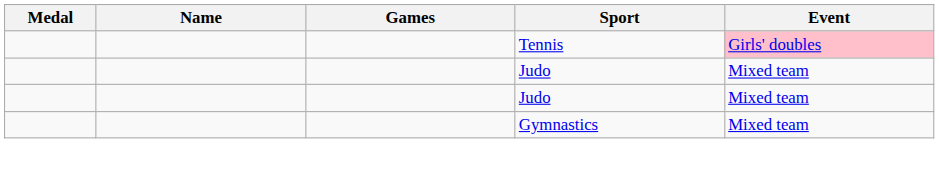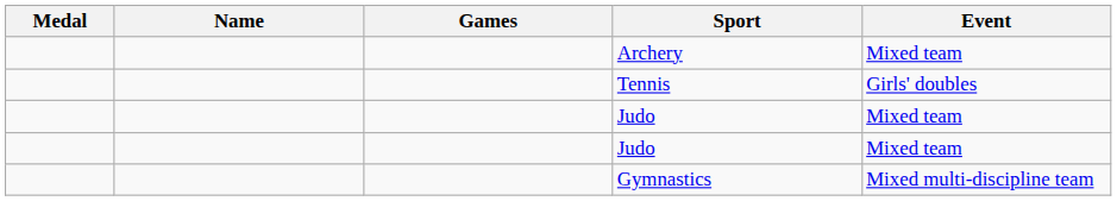 <table class="wikitable sortable">
 <tr>
 <th style="width:5em">Medal</th>
 <th style="width:12em">Name</th>
 <th style="width:12em">Games</th>
 <th style="width:12em">Sport</th>
 <th style="width:12em">Event</th>
 </tr>
 <tr>
 <td></td>
 <td></td>
 <td></td>
+<td> <a href='#'>Archery</a></td>
+<td><a href='#'>Mixed team</a></td>
+</tr>
+<tr>
+<td></td>
+<td></td>
+<td></td>
 <td> <a href='#'>Tennis</a></td>
-<td style="background: pink;"><a href='#'>Girls' doubles</a></td>
+<td><a href='#'>Girls' doubles</a></td>
 </tr>
 <tr>
 <td></td>
 <td></td>
 <td></td>
 <td> <a href='#'>Judo</a></td>
 <td><a href='#'>Mixed team</a></td>
 </tr>
 <tr>
 <td></td>
 <td></td>
 <td></td>
 <td> <a href='#'>Judo</a></td>
 <td><a href='#'>Mixed team</a></td>
 </tr>
 <tr>
 <td></td>
 <td><br></td>
 <td></td>
 <td> <a href='#'>Gymnastics</a></td>
-<td><a href='#'>Mixed team</a></td>
+<td><a href='#'>Mixed multi-discipline team</a></td>
 </tr>
 </table>
